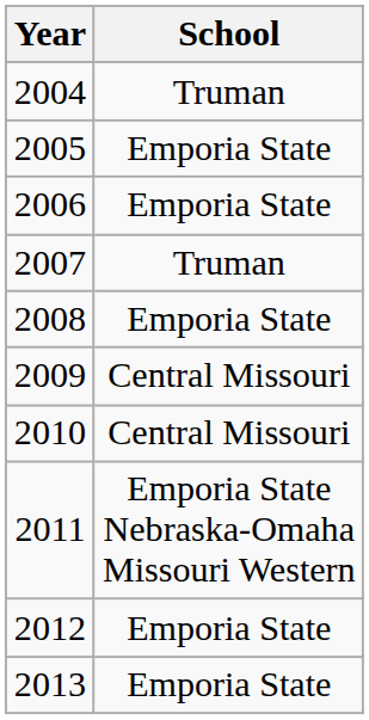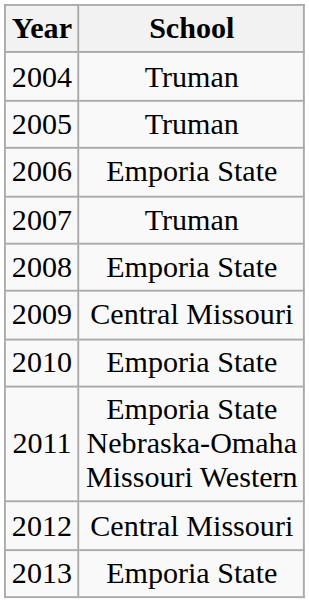 <table class="wikitable" style="text-align:center">
 <tr>
 <th>Year</th>
 <th>School</th>
 </tr>
 <tr>
 <td>2004</td>
 <td>Truman</td>
 </tr>
 <tr>
 <td>2005</td>
-<td>Emporia State</td>
+<td>Truman</td>
 </tr>
 <tr>
 <td>2006</td>
 <td>Emporia State</td>
 </tr>
 <tr>
 <td>2007</td>
 <td>Truman</td>
 </tr>
 <tr>
 <td>2008</td>
 <td>Emporia State</td>
 </tr>
 <tr>
 <td>2009</td>
 <td>Central Missouri</td>
 </tr>
 <tr>
 <td>2010</td>
-<td>Central Missouri</td>
+<td>Emporia State</td>
 </tr>
 <tr>
 <td>2011</td>
 <td>Emporia State<br>Nebraska-Omaha<br>Missouri Western</td>
 </tr>
 <tr>
 <td>2012</td>
-<td>Emporia State</td>
+<td>Central Missouri</td>
 </tr>
 <tr>
 <td>2013</td>
 <td>Emporia State</td>
 </tr>
 </table>
